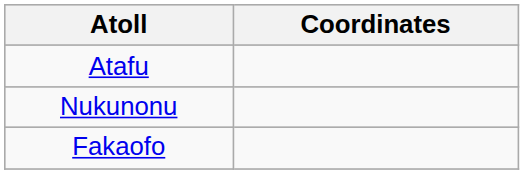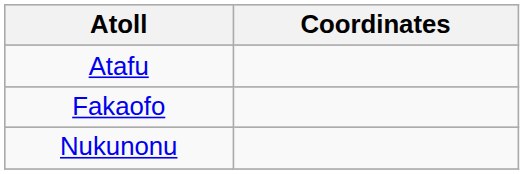 <table class="wikitable" style="width:320px; text-align:center;">
 <tr>
 <th>Atoll</th>
 <th>Coordinates</th>
 </tr>
 <tr>
 <td><a href='#'>Atafu</a></td>
 <td></td>
 </tr>
 <tr>
+<td><a href='#'>Fakaofo</a></td>
+<td></td>
+</tr>
+<tr>
 <td><a href='#'>Nukunonu</a></td>
 <td></td>
 </tr>
-<tr>
-<td><a href='#'>Fakaofo</a></td>
-<td></td>
-</tr>
 </table>
